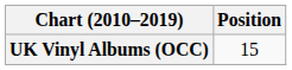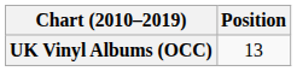 <table class="wikitable sortable plainrowheaders" style="text-align:center">
 <tr>
 <th scope="col">Chart (2010–2019)</th>
 <th scope="col">Position</th>
 </tr>
 <tr>
 <th scope="row">UK Vinyl Albums (OCC)</th>
-<td>15</td>
+<td>13</td>
 </tr>
 <tr>
 </tr>
 </table>
